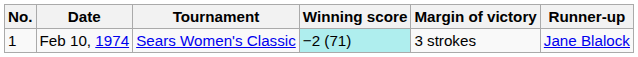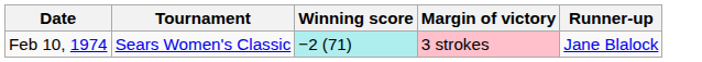 <table class="wikitable" style="font-size:95%;">
 <tr>
-<th>No.</th>
 <th>Date</th>
 <th>Tournament</th>
 <th>Winning score</th>
 <th>Margin of victory</th>
 <th>Runner-up</th>
 </tr>
 <tr>
-<td>1</td>
 <td>Feb 10, <a href='#'>1974</a></td>
 <td><a href='#'>Sears Women's Classic</a></td>
 <td style="background: paleturquoise;">−2 (71)</td>
-<td>3 strokes</td>
+<td style="background: pink;">3 strokes</td>
 <td> <a href='#'>Jane Blalock</a></td>
 </tr>
 </table>
